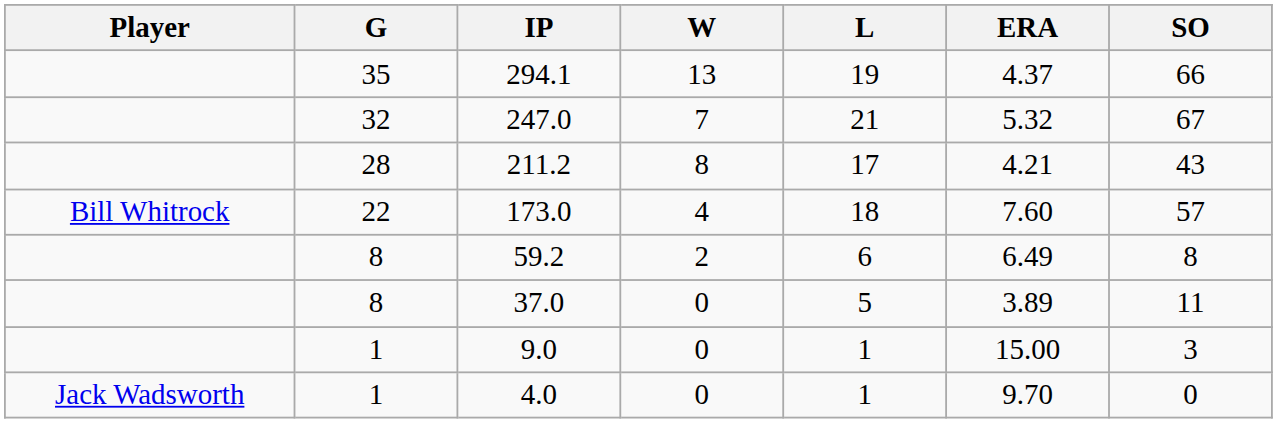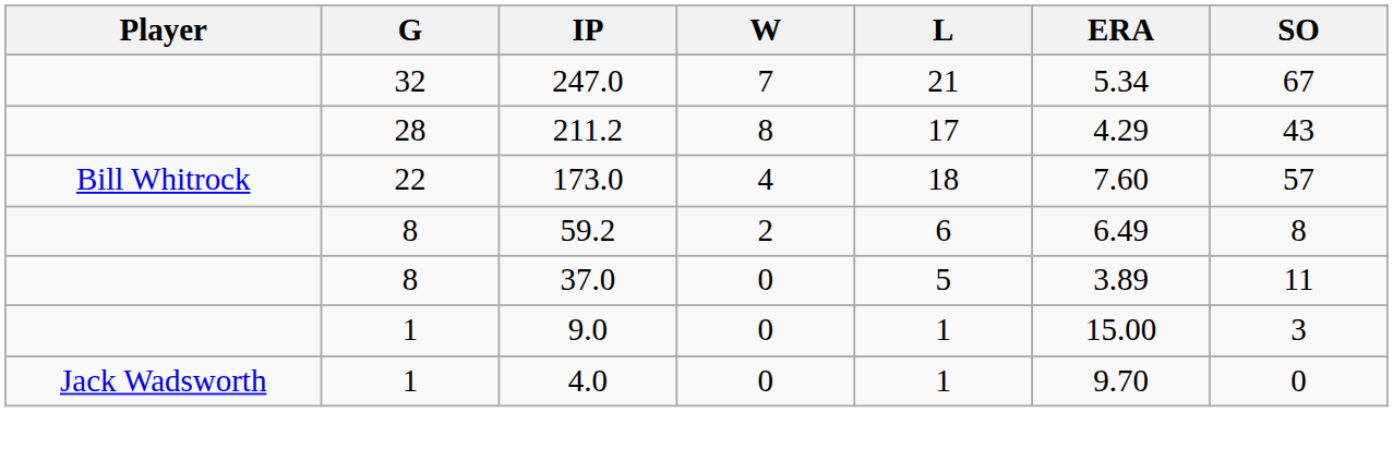 <table class="wikitable sortable">
 <tr>
 <th bgcolor="#DDDDFF" width="16%">Player</th>
 <th bgcolor="#DDDDFF" width="9%">G</th>
 <th bgcolor="#DDDDFF" width="9%">IP</th>
 <th bgcolor="#DDDDFF" width="9%">W</th>
 <th bgcolor="#DDDDFF" width="9%">L</th>
 <th bgcolor="#DDDDFF" width="9%">ERA</th>
 <th bgcolor="#DDDDFF" width="9%">SO</th>
 </tr>
 <tr align="center">
 <td></td>
-<td>35</td>
-<td>294.1</td>
-<td>13</td>
-<td>19</td>
-<td>4.37</td>
-<td>66</td>
-</tr>
-<tr align="center">
-<td></td>
 <td>32</td>
 <td>247.0</td>
 <td>7</td>
 <td>21</td>
-<td>5.32</td>
+<td>5.34</td>
 <td>67</td>
 </tr>
 <tr align="center">
 <td></td>
 <td>28</td>
 <td>211.2</td>
 <td>8</td>
 <td>17</td>
-<td>4.21</td>
+<td>4.29</td>
 <td>43</td>
 </tr>
 <tr align="center">
 <td><a href='#'>Bill Whitrock</a></td>
 <td>22</td>
 <td>173.0</td>
 <td>4</td>
 <td>18</td>
 <td>7.60</td>
 <td>57</td>
 </tr>
 <tr align=center>
 <td></td>
 <td>8</td>
 <td>59.2</td>
 <td>2</td>
 <td>6</td>
 <td>6.49</td>
 <td>8</td>
 </tr>
 <tr align="center">
 <td></td>
 <td>8</td>
 <td>37.0</td>
 <td>0</td>
 <td>5</td>
 <td>3.89</td>
 <td>11</td>
 </tr>
 <tr align="center">
 <td></td>
 <td>1</td>
 <td>9.0</td>
 <td>0</td>
 <td>1</td>
 <td>15.00</td>
 <td>3</td>
 </tr>
 <tr align="center">
 <td><a href='#'>Jack Wadsworth</a></td>
 <td>1</td>
 <td>4.0</td>
 <td>0</td>
 <td>1</td>
 <td>9.70</td>
 <td>0</td>
 </tr>
 </table>
